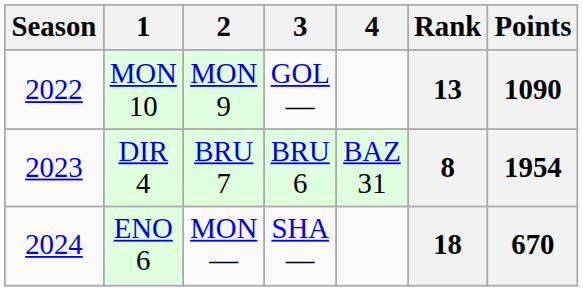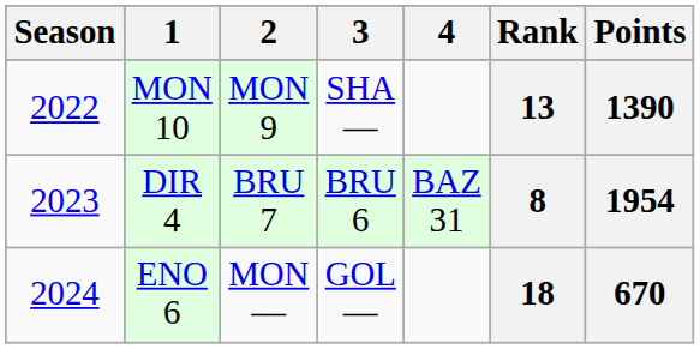 <table class="wikitable" style="text-align:center;">
 <tr>
 <th>Season</th>
 <th>1</th>
 <th>2</th>
 <th>3</th>
 <th>4</th>
 <th>Rank</th>
 <th>Points</th>
 </tr>
 <tr>
 <td><a href='#'>2022</a></td>
 <td bgcolor="#dfffdf"><a href='#'>MON</a><br>10</td>
 <td bgcolor="#dfffdf"><a href='#'>MON</a><br>9</td>
-<td><a href='#'>GOL</a><br>—</td>
+<td><a href='#'>SHA</a><br>—</td>
 <td></td>
 <th>13</th>
-<th>1090</th>
+<th>1390</th>
 </tr>
 <tr>
 <td><a href='#'>2023</a></td>
 <td bgcolor="#dfffdf"><a href='#'>DIR</a><br>4</td>
 <td bgcolor="#dfffdf"><a href='#'>BRU</a><br>7</td>
 <td bgcolor="#dfffdf"><a href='#'>BRU</a><br>6</td>
 <td bgcolor="#dfffdf"><a href='#'>BAZ</a><br>31</td>
 <th>8</th>
 <th>1954</th>
 </tr>
 <tr>
 <td><a href='#'>2024</a></td>
 <td bgcolor="#dfffdf"><a href='#'>ENO</a><br>6</td>
 <td><a href='#'>MON</a><br>—</td>
-<td><a href='#'>SHA</a><br>—</td>
+<td><a href='#'>GOL</a><br>—</td>
 <td></td>
 <th>18</th>
 <th>670</th>
 </tr>
 </table>
